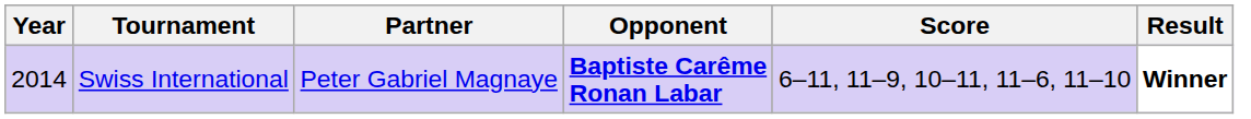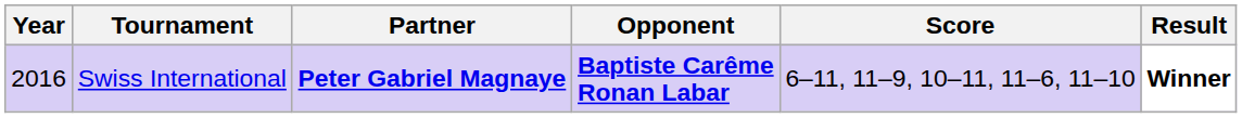 <table class="sortable wikitable" style="font-size: 90%;">
 <tr>
 <th>Year</th>
 <th>Tournament</th>
 <th>Partner</th>
 <th>Opponent</th>
 <th>Score</th>
 <th>Result</th>
 </tr>
 <tr style="background:#D8CEF6">
-<td align="center">2014</td>
+<td align="center">2016</td>
 <td align="left"><a href='#'>Swiss International</a></td>
-<td align="left"> <a href='#'>Peter Gabriel Magnaye</a></td>
+<td align="left"><strong> <a href='#'>Peter Gabriel Magnaye</a></strong></td>
 <td align="left"><strong> <a href='#'>Baptiste Carême</a><br> <a href='#'>Ronan Labar</a></strong></td>
 <td align="left">6–11, 11–9, 10–11, 11–6, 11–10</td>
 <td style="text-align:left; background:white"> <strong>Winner</strong></td>
 </tr>
 </table>
